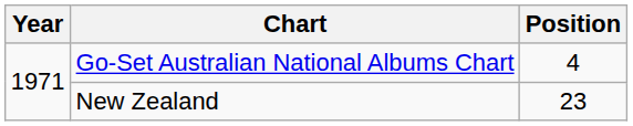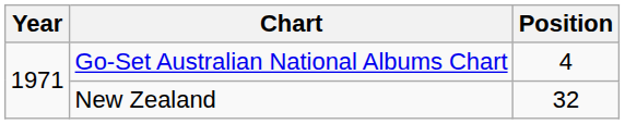 <table class="wikitable">
 <tr>
 <th>Year</th>
 <th>Chart</th>
 <th>Position</th>
 </tr>
 <tr>
 <td rowspan=2>1971</td>
 <td><a href='#'>Go-Set Australian National Albums Chart</a></td>
 <td align="center">4</td>
 </tr>
 <tr>
 <td>New Zealand</td>
-<td align="center">23</td>
+<td align="center">32</td>
 </tr>
 </table>
